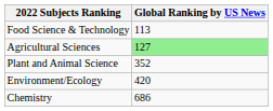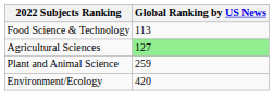 <table class="wikitable">
 <tr>
 <th>2022 Subjects Ranking</th>
 <th>Global Ranking by <a href='#'>US News</a></th>
 </tr>
 <tr>
 <td>Food Science & Technology</td>
 <td>113</td>
 </tr>
 <tr>
 <td>Agricultural Sciences</td>
 <td style="background: lightgreen;">127</td>
 </tr>
 <tr>
 <td>Plant and Animal Science</td>
-<td>352</td>
+<td>259</td>
 </tr>
 <tr>
 <td>Environment/Ecology</td>
 <td>420</td>
 </tr>
-<tr>
-<td>Chemistry</td>
-<td>686</td>
-</tr>
 </table>
